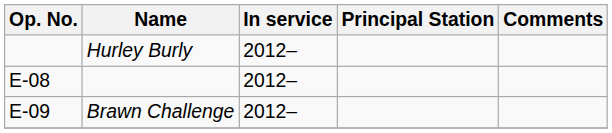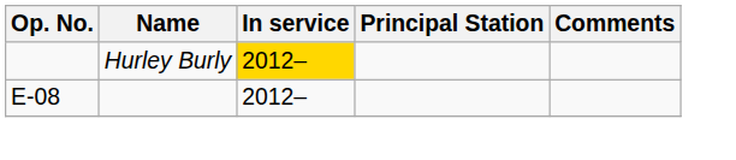 <table class="wikitable">
 <tr>
 <th>Op. No.</th>
 <th>Name</th>
 <th>In service</th>
 <th>Principal Station</th>
 <th>Comments</th>
 </tr>
 <tr>
 <td></td>
 <td><em>Hurley Burly</em></td>
-<td>2012–</td>
+<td style="background: gold;">2012–</td>
 <td></td>
 <td></td>
 </tr>
 <tr>
 <td>E-08</td>
 <td></td>
 <td>2012–</td>
 <td></td>
 <td></td>
 </tr>
 <tr>
-<td>E-09</td>
-<td><em>Brawn Challenge</em></td>
-<td>2012–</td>
-<td></td>
-<td></td>
-</tr>
-<tr>
 </tr>
 </table>
